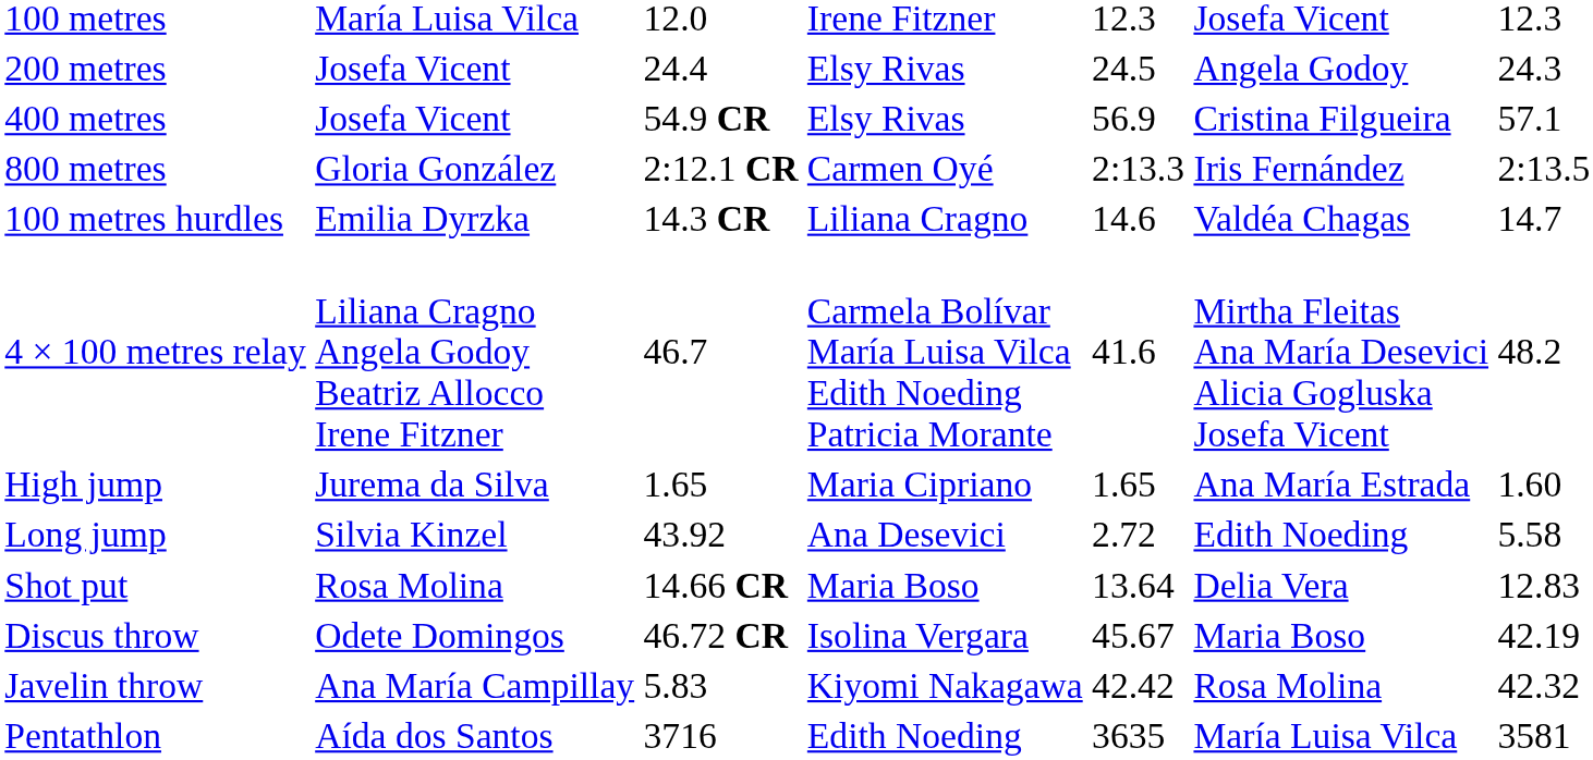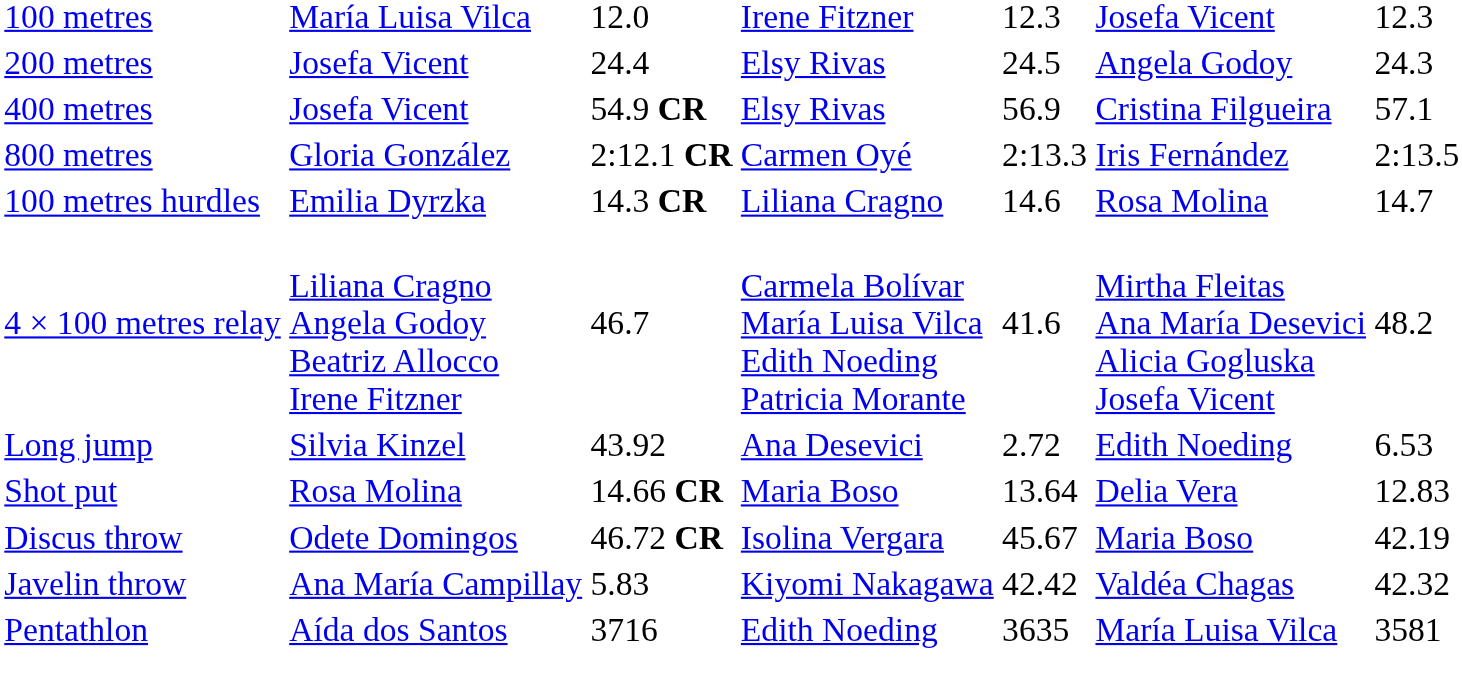 <table>
 <tr>
 <td><a href='#'>100 metres</a></td>
 <td><a href='#'>María Luisa Vilca</a><br> </td>
 <td>12.0</td>
 <td><a href='#'>Irene Fitzner</a><br> </td>
 <td>12.3</td>
 <td><a href='#'>Josefa Vicent</a><br> </td>
 <td>12.3</td>
 </tr>
 <tr>
 <td><a href='#'>200 metres</a></td>
 <td><a href='#'>Josefa Vicent</a><br> </td>
 <td>24.4</td>
 <td><a href='#'>Elsy Rivas</a><br> </td>
 <td>24.5</td>
 <td><a href='#'>Angela Godoy</a><br> </td>
 <td>24.3</td>
 </tr>
 <tr>
 <td><a href='#'>400 metres</a></td>
 <td><a href='#'>Josefa Vicent</a><br> </td>
 <td>54.9 <strong>CR</strong></td>
 <td><a href='#'>Elsy Rivas</a><br> </td>
 <td>56.9</td>
 <td><a href='#'>Cristina Filgueira</a><br> </td>
 <td>57.1</td>
 </tr>
 <tr>
 <td><a href='#'>800 metres</a></td>
 <td><a href='#'>Gloria González</a><br> </td>
 <td>2:12.1 <strong>CR</strong></td>
 <td><a href='#'>Carmen Oyé</a><br> </td>
 <td>2:13.3</td>
 <td><a href='#'>Iris Fernández</a><br> </td>
 <td>2:13.5</td>
 </tr>
 <tr>
 <td><a href='#'>100 metres hurdles</a></td>
 <td><a href='#'>Emilia Dyrzka</a><br> </td>
 <td>14.3 <strong>CR</strong></td>
 <td><a href='#'>Liliana Cragno</a><br> </td>
 <td>14.6</td>
-<td><a href='#'>Valdéa Chagas</a><br> </td>
+<td><a href='#'>Rosa Molina</a><br> </td>
 <td>14.7</td>
 </tr>
 <tr>
 <td><a href='#'>4 × 100 metres relay</a></td>
 <td><br><a href='#'>Liliana Cragno</a><br><a href='#'>Angela Godoy</a><br><a href='#'>Beatriz Allocco</a><br><a href='#'>Irene Fitzner</a></td>
 <td>46.7</td>
 <td><br><a href='#'>Carmela Bolívar</a><br><a href='#'>María Luisa Vilca</a><br><a href='#'>Edith Noeding</a><br><a href='#'>Patricia Morante</a></td>
 <td>41.6</td>
 <td><br><a href='#'>Mirtha Fleitas</a><br><a href='#'>Ana María Desevici</a><br><a href='#'>Alicia Gogluska</a><br><a href='#'>Josefa Vicent</a></td>
 <td>48.2</td>
 </tr>
 <tr>
-<td><a href='#'>High jump</a></td>
-<td><a href='#'>Jurema da Silva</a><br> </td>
-<td>1.65</td>
-<td><a href='#'>Maria Cipriano</a><br> </td>
-<td>1.65</td>
-<td><a href='#'>Ana María Estrada</a><br> </td>
-<td>1.60</td>
-</tr>
-<tr>
 <td><a href='#'>Long jump</a></td>
 <td><a href='#'>Silvia Kinzel</a><br> </td>
 <td>43.92</td>
 <td><a href='#'>Ana Desevici</a><br> </td>
 <td>2.72</td>
 <td><a href='#'>Edith Noeding</a><br> </td>
-<td>5.58</td>
+<td>6.53</td>
 </tr>
 <tr>
 <td><a href='#'>Shot put</a></td>
 <td><a href='#'>Rosa Molina</a><br> </td>
 <td>14.66 <strong>CR</strong></td>
 <td><a href='#'>Maria Boso</a><br> </td>
 <td>13.64</td>
 <td><a href='#'>Delia Vera</a><br> </td>
 <td>12.83</td>
 </tr>
 <tr>
 <td><a href='#'>Discus throw</a></td>
 <td><a href='#'>Odete Domingos</a><br> </td>
 <td>46.72 <strong>CR</strong></td>
 <td><a href='#'>Isolina Vergara</a><br> </td>
 <td>45.67</td>
 <td><a href='#'>Maria Boso</a><br> </td>
 <td>42.19</td>
 </tr>
 <tr>
 <td><a href='#'>Javelin throw</a></td>
 <td><a href='#'>Ana María Campillay</a><br> </td>
 <td>5.83</td>
 <td><a href='#'>Kiyomi Nakagawa</a><br> </td>
 <td>42.42</td>
-<td><a href='#'>Rosa Molina</a><br> </td>
+<td><a href='#'>Valdéa Chagas</a><br> </td>
 <td>42.32</td>
 </tr>
 <tr>
 <td><a href='#'>Pentathlon</a></td>
 <td><a href='#'>Aída dos Santos</a><br> </td>
 <td>3716</td>
 <td><a href='#'>Edith Noeding</a><br> </td>
 <td>3635</td>
 <td><a href='#'>María Luisa Vilca</a><br> </td>
 <td>3581</td>
 </tr>
 </table>
